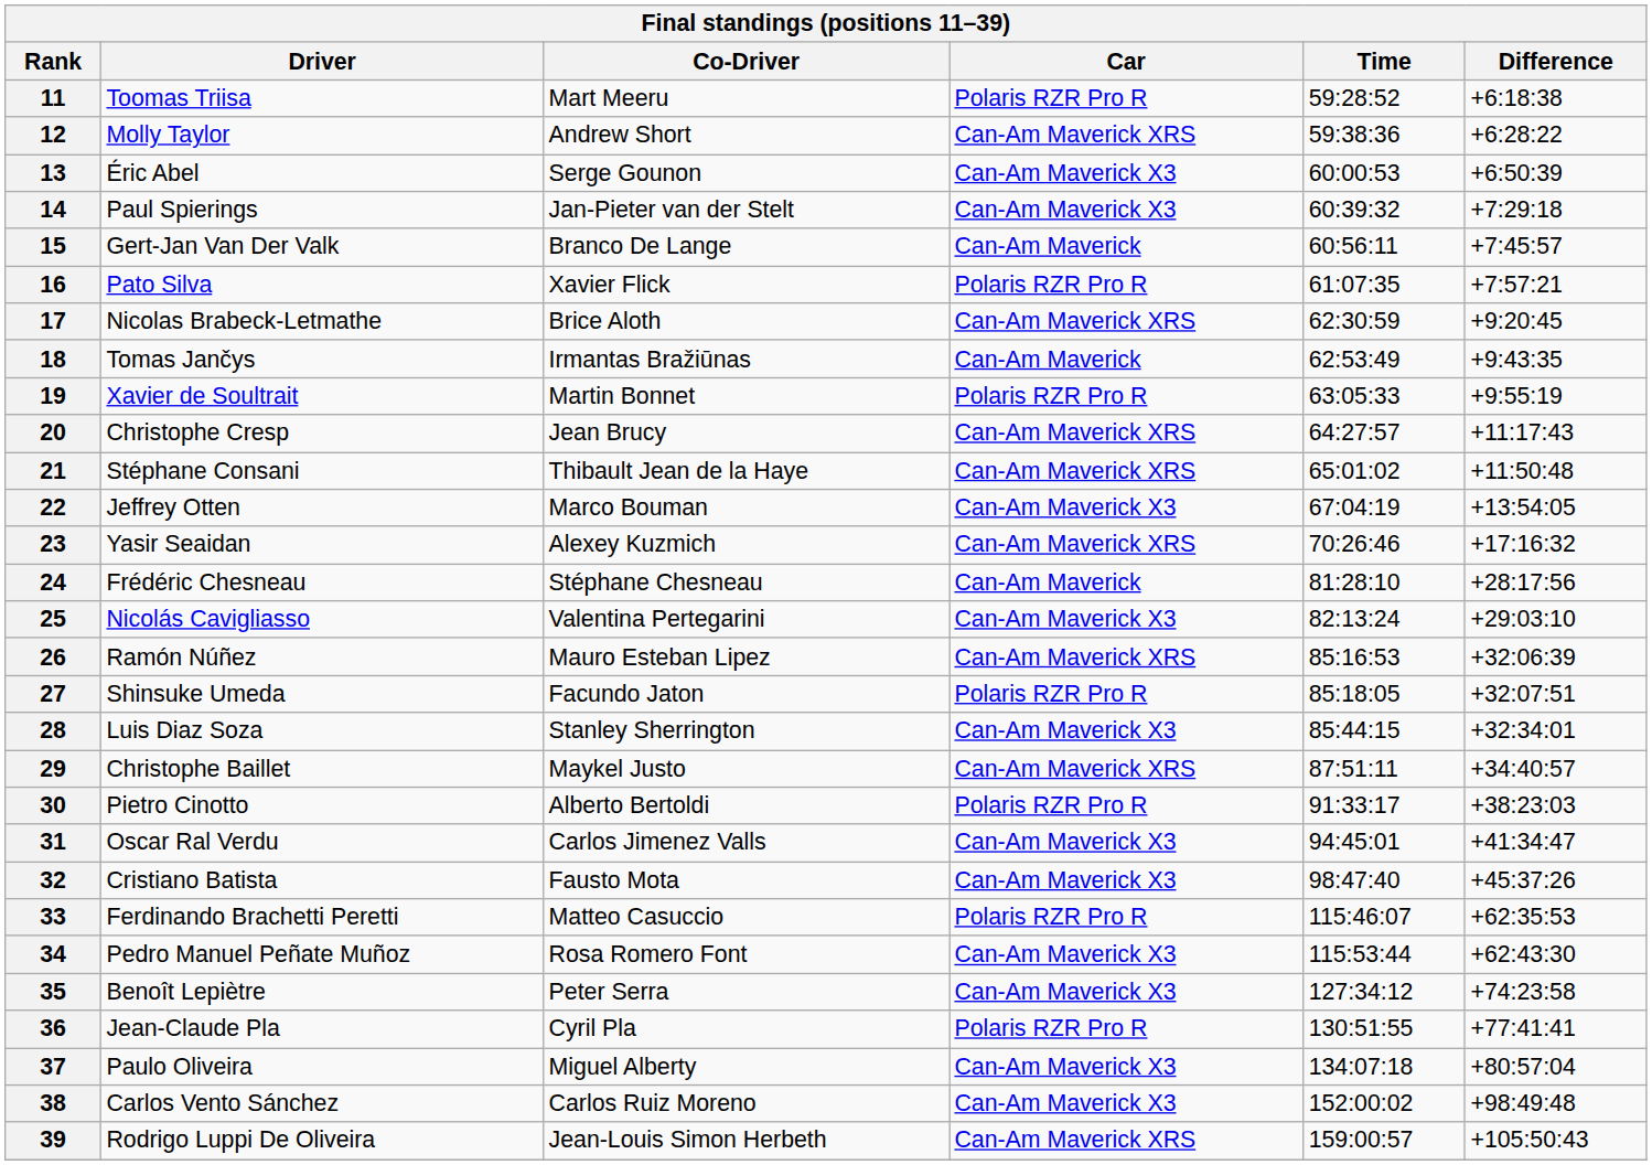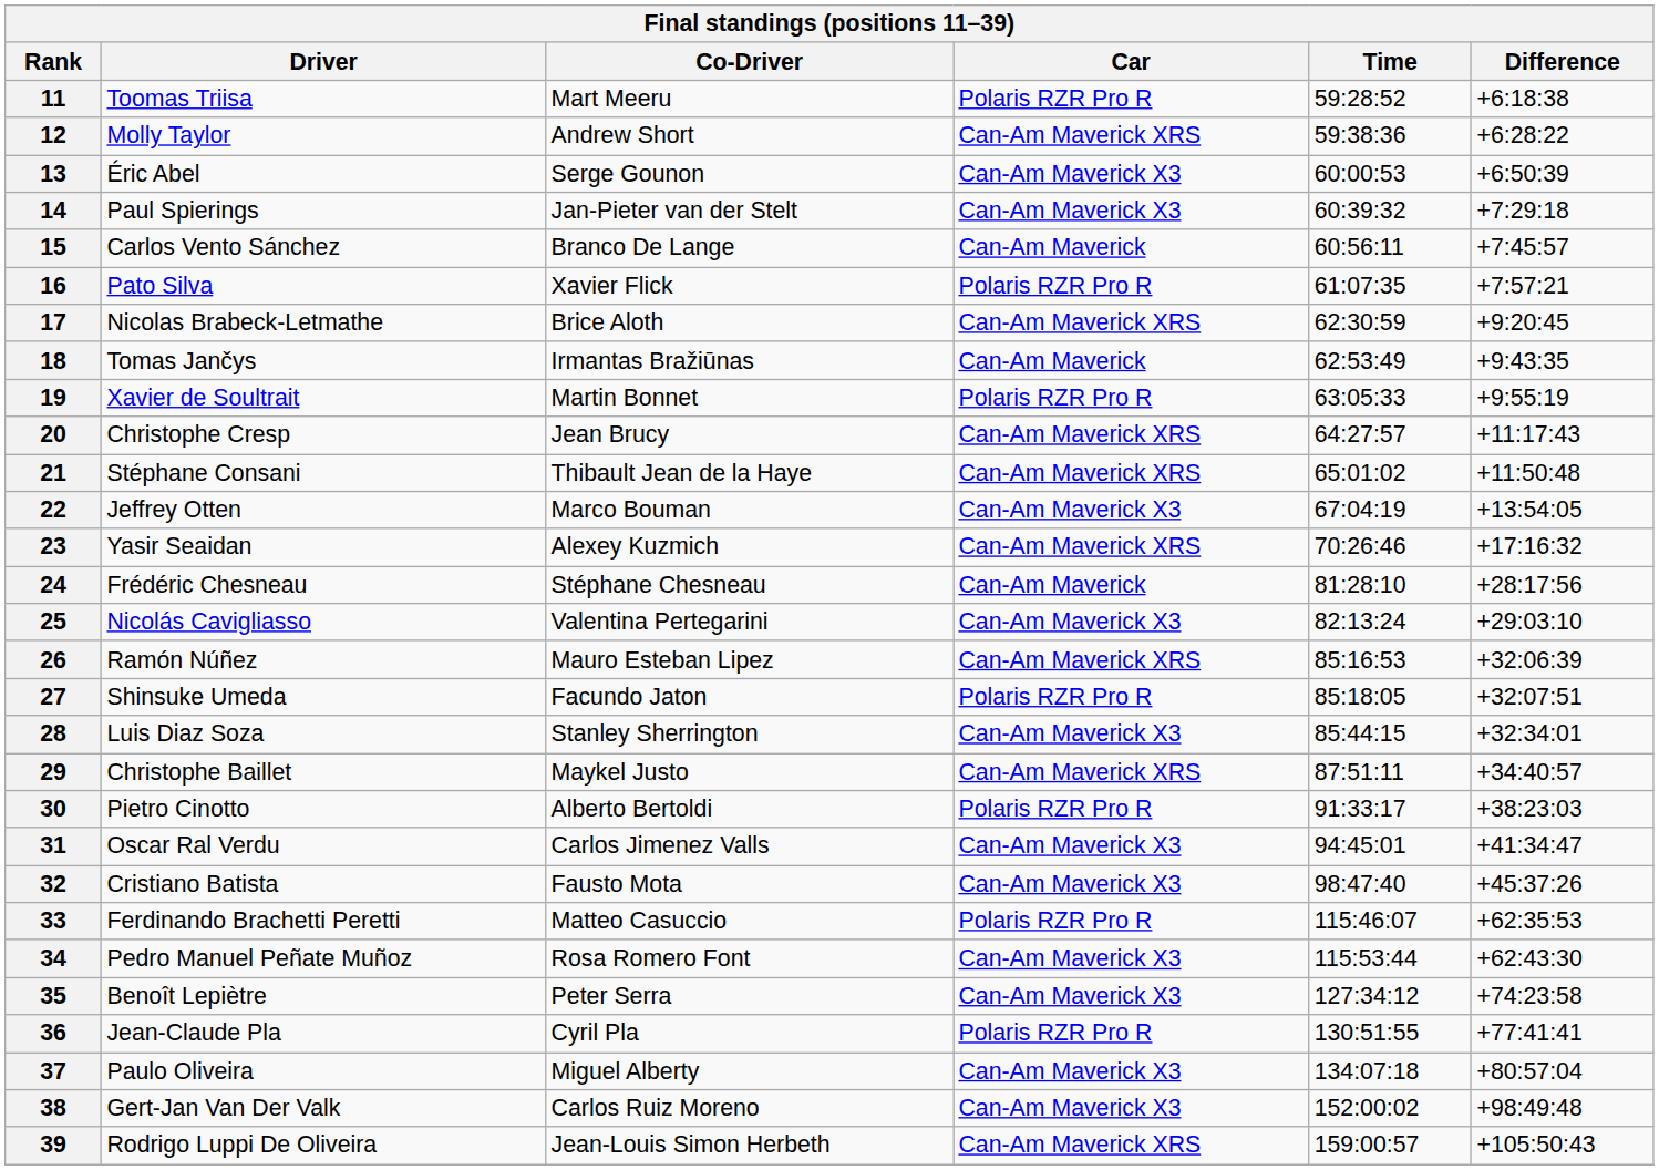 <table class="collapsible collapsed wikitable" style="width:70em;margin-top:-1px;">
 <tr>
 <th colspan="6">Final standings (positions 11–39)</th>
 </tr>
 <tr>
 <th>Rank</th>
 <th>Driver</th>
 <th>Co-Driver</th>
 <th>Car</th>
 <th>Time</th>
 <th>Difference</th>
 </tr>
 <tr>
 <th>11</th>
 <td> <a href='#'>Toomas Triisa</a></td>
 <td> Mart Meeru</td>
 <td><a href='#'>Polaris RZR Pro R</a></td>
 <td>59:28:52</td>
 <td>+6:18:38</td>
 </tr>
 <tr>
 <th>12</th>
 <td> <a href='#'>Molly Taylor</a></td>
 <td> Andrew Short</td>
 <td><a href='#'>Can-Am Maverick XRS</a></td>
 <td>59:38:36</td>
 <td>+6:28:22</td>
 </tr>
 <tr>
 <th>13</th>
 <td> Éric Abel</td>
 <td> Serge Gounon</td>
 <td><a href='#'>Can-Am Maverick X3</a></td>
 <td>60:00:53</td>
 <td>+6:50:39</td>
 </tr>
 <tr>
 <th>14</th>
 <td> Paul Spierings</td>
 <td> Jan-Pieter van der Stelt</td>
 <td><a href='#'>Can-Am Maverick X3</a></td>
 <td>60:39:32</td>
 <td>+7:29:18</td>
 </tr>
 <tr>
 <th>15</th>
-<td> Gert-Jan Van Der Valk</td>
+<td> Carlos Vento Sánchez</td>
 <td> Branco De Lange</td>
 <td><a href='#'>Can-Am Maverick</a></td>
 <td>60:56:11</td>
 <td>+7:45:57</td>
 </tr>
 <tr>
 <th>16</th>
 <td> <a href='#'>Pato Silva</a></td>
 <td> Xavier Flick</td>
 <td><a href='#'>Polaris RZR Pro R</a></td>
 <td>61:07:35</td>
 <td>+7:57:21</td>
 </tr>
 <tr>
 <th>17</th>
 <td> Nicolas Brabeck-Letmathe</td>
 <td> Brice Aloth</td>
 <td><a href='#'>Can-Am Maverick XRS</a></td>
 <td>62:30:59</td>
 <td>+9:20:45</td>
 </tr>
 <tr>
 <th>18</th>
 <td> Tomas Jančys</td>
 <td> Irmantas Bražiūnas</td>
 <td><a href='#'>Can-Am Maverick</a></td>
 <td>62:53:49</td>
 <td>+9:43:35</td>
 </tr>
 <tr>
 <th>19</th>
 <td> <a href='#'>Xavier de Soultrait</a></td>
 <td> Martin Bonnet</td>
 <td><a href='#'>Polaris RZR Pro R</a></td>
 <td>63:05:33</td>
 <td>+9:55:19</td>
 </tr>
 <tr>
 <th>20</th>
 <td> Christophe Cresp</td>
 <td> Jean Brucy</td>
 <td><a href='#'>Can-Am Maverick XRS</a></td>
 <td>64:27:57</td>
 <td>+11:17:43</td>
 </tr>
 <tr>
 <th>21</th>
 <td> Stéphane Consani</td>
 <td> Thibault Jean de la Haye</td>
 <td><a href='#'>Can-Am Maverick XRS</a></td>
 <td>65:01:02</td>
 <td>+11:50:48</td>
 </tr>
 <tr>
 <th>22</th>
 <td> Jeffrey Otten</td>
 <td> Marco Bouman</td>
 <td><a href='#'>Can-Am Maverick X3</a></td>
 <td>67:04:19</td>
 <td>+13:54:05</td>
 </tr>
 <tr>
 <th>23</th>
 <td> Yasir Seaidan </td>
 <td> Alexey Kuzmich</td>
 <td><a href='#'>Can-Am Maverick XRS</a></td>
 <td>70:26:46</td>
 <td>+17:16:32</td>
 </tr>
 <tr>
 <th>24</th>
 <td> Frédéric Chesneau</td>
 <td> Stéphane Chesneau</td>
 <td><a href='#'>Can-Am Maverick</a></td>
 <td>81:28:10</td>
 <td>+28:17:56</td>
 </tr>
 <tr>
 <th>25</th>
 <td> <a href='#'>Nicolás Cavigliasso</a></td>
 <td> Valentina Pertegarini</td>
 <td><a href='#'>Can-Am Maverick X3</a></td>
 <td>82:13:24</td>
 <td>+29:03:10</td>
 </tr>
 <tr>
 <th>26</th>
 <td> Ramón Núñez</td>
 <td> Mauro Esteban Lipez</td>
 <td><a href='#'>Can-Am Maverick XRS</a></td>
 <td>85:16:53</td>
 <td>+32:06:39</td>
 </tr>
 <tr>
 <th>27</th>
 <td> Shinsuke Umeda</td>
 <td> Facundo Jaton</td>
 <td><a href='#'>Polaris RZR Pro R</a></td>
 <td>85:18:05</td>
 <td>+32:07:51</td>
 </tr>
 <tr>
 <th>28</th>
 <td> Luis Diaz Soza</td>
 <td> Stanley Sherrington</td>
 <td><a href='#'>Can-Am Maverick X3</a></td>
 <td>85:44:15</td>
 <td>+32:34:01</td>
 </tr>
 <tr>
 <th>29</th>
 <td> Christophe Baillet</td>
 <td> Maykel Justo</td>
 <td><a href='#'>Can-Am Maverick XRS</a></td>
 <td>87:51:11</td>
 <td>+34:40:57</td>
 </tr>
 <tr>
 <th>30</th>
 <td> Pietro Cinotto</td>
 <td> Alberto Bertoldi</td>
 <td><a href='#'>Polaris RZR Pro R</a></td>
 <td>91:33:17</td>
 <td>+38:23:03</td>
 </tr>
 <tr>
 <th>31</th>
 <td> Oscar Ral Verdu</td>
 <td> Carlos Jimenez Valls</td>
 <td><a href='#'>Can-Am Maverick X3</a></td>
 <td>94:45:01</td>
 <td>+41:34:47</td>
 </tr>
 <tr>
 <th>32</th>
 <td> Cristiano Batista</td>
 <td> Fausto Mota</td>
 <td><a href='#'>Can-Am Maverick X3</a></td>
 <td>98:47:40</td>
 <td>+45:37:26</td>
 </tr>
 <tr>
 <th>33</th>
 <td> Ferdinando Brachetti Peretti</td>
 <td> Matteo Casuccio</td>
 <td><a href='#'>Polaris RZR Pro R</a></td>
 <td>115:46:07</td>
 <td>+62:35:53</td>
 </tr>
 <tr>
 <th>34</th>
 <td> Pedro Manuel Peñate Muñoz</td>
 <td> Rosa Romero Font</td>
 <td><a href='#'>Can-Am Maverick X3</a></td>
 <td>115:53:44</td>
 <td>+62:43:30</td>
 </tr>
 <tr>
 <th>35</th>
 <td> Benoît Lepiètre</td>
 <td> Peter Serra</td>
 <td><a href='#'>Can-Am Maverick X3</a></td>
 <td>127:34:12</td>
 <td>+74:23:58</td>
 </tr>
 <tr>
 <th>36</th>
 <td> Jean-Claude Pla</td>
 <td> Cyril Pla</td>
 <td><a href='#'>Polaris RZR Pro R</a></td>
 <td>130:51:55</td>
 <td>+77:41:41</td>
 </tr>
 <tr>
 <th>37</th>
 <td> Paulo Oliveira</td>
 <td> Miguel Alberty</td>
 <td><a href='#'>Can-Am Maverick X3</a></td>
 <td>134:07:18</td>
 <td>+80:57:04</td>
 </tr>
 <tr>
 <th>38</th>
-<td> Carlos Vento Sánchez</td>
+<td> Gert-Jan Van Der Valk</td>
 <td> Carlos Ruiz Moreno</td>
 <td><a href='#'>Can-Am Maverick X3</a></td>
 <td>152:00:02</td>
 <td>+98:49:48</td>
 </tr>
 <tr>
 <th>39</th>
 <td> Rodrigo Luppi De Oliveira</td>
 <td> Jean-Louis Simon Herbeth</td>
 <td><a href='#'>Can-Am Maverick XRS</a></td>
 <td>159:00:57</td>
 <td>+105:50:43</td>
 </tr>
 <tr>
 </tr>
 </table>
